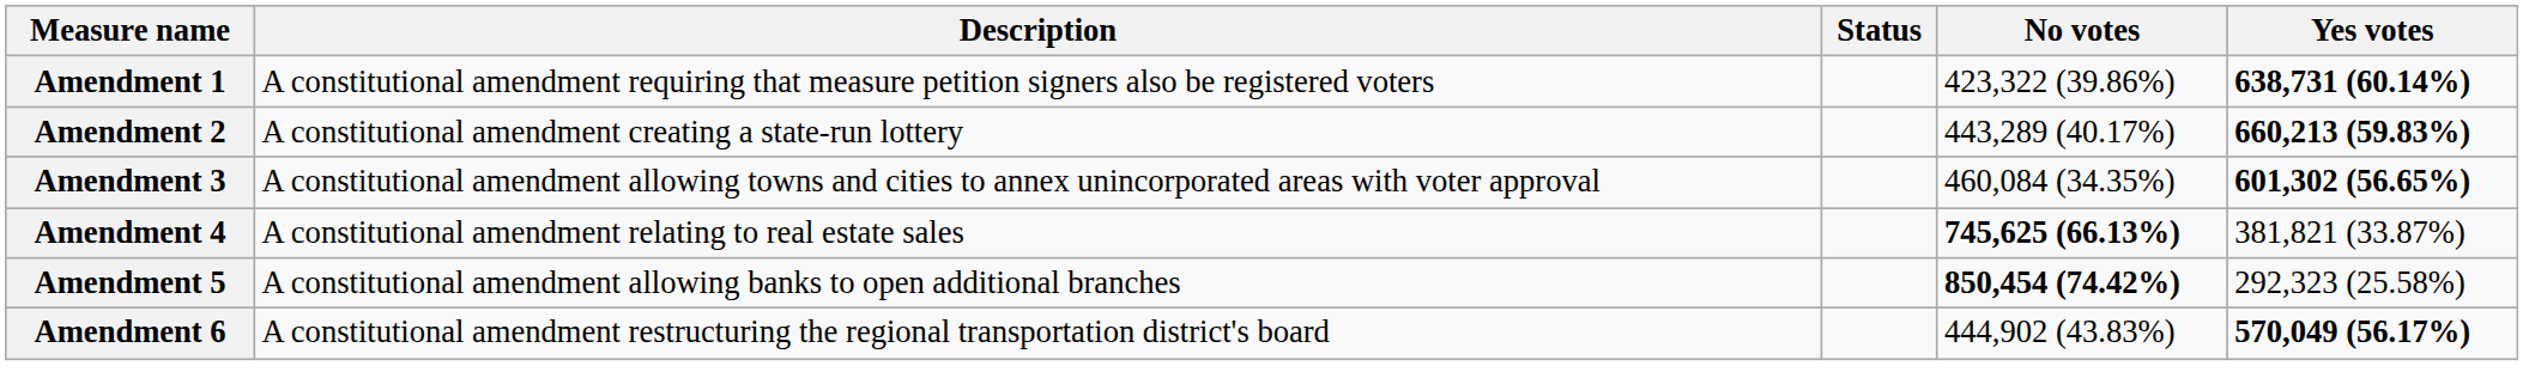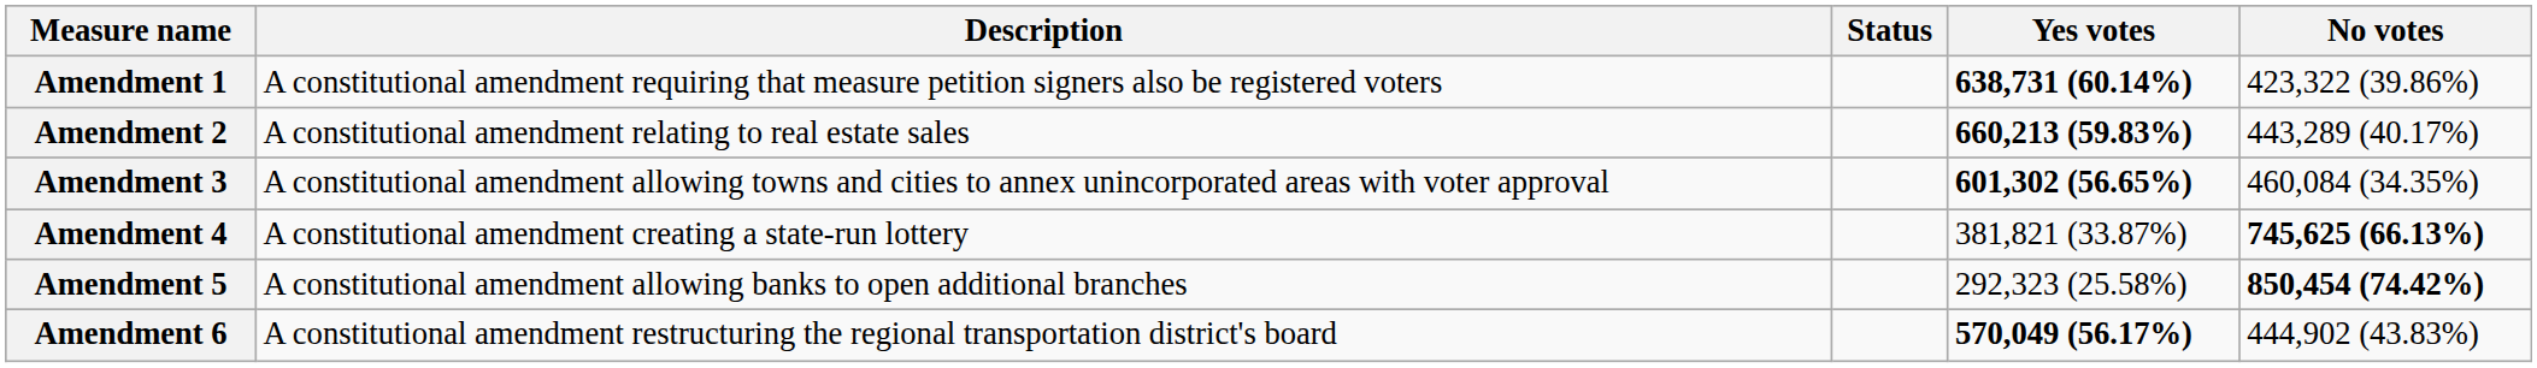 <table class="wikitable sortable plainrowheaders" style="width:100%">
 <tr>
 <th scope="col">Measure name</th>
 <th class="unsortable" scope="col">Description</th>
 <th scope="col">Status</th>
+<th scope="col">Yes votes</th>
 <th scope="col">No votes</th>
-<th scope="col">Yes votes</th>
 </tr>
 <tr>
 <th scope="row">Amendment 1</th>
 <td>A constitutional amendment requiring that measure petition signers also be registered voters</td>
 <td></td>
+<td><strong>638,731 (60.14%)</strong></td>
 <td>423,322 (39.86%)</td>
-<td><strong>638,731 (60.14%)</strong></td>
 </tr>
 <tr>
 <th scope="row">Amendment 2</th>
-<td>A constitutional amendment creating a state-run lottery</td>
+<td>A constitutional amendment relating to real estate sales</td>
 <td></td>
+<td><strong>660,213 (59.83%)</strong></td>
 <td>443,289 (40.17%)</td>
-<td><strong>660,213 (59.83%)</strong></td>
 </tr>
 <tr>
 <th scope="row">Amendment 3</th>
 <td>A constitutional amendment allowing towns and cities to annex unincorporated areas with voter approval</td>
 <td></td>
+<td><strong>601,302 (56.65%)</strong></td>
 <td>460,084 (34.35%)</td>
-<td><strong>601,302 (56.65%)</strong></td>
 </tr>
 <tr>
 <th scope="row">Amendment 4</th>
-<td>A constitutional amendment relating to real estate sales</td>
+<td>A constitutional amendment creating a state-run lottery</td>
 <td></td>
+<td>381,821 (33.87%)</td>
 <td><strong>745,625 (66.13%)</strong></td>
-<td>381,821 (33.87%)</td>
 </tr>
 <tr>
 <th scope="row">Amendment 5</th>
 <td>A constitutional amendment allowing banks to open additional branches</td>
 <td></td>
+<td>292,323 (25.58%)</td>
 <td><strong>850,454 (74.42%)</strong></td>
-<td>292,323 (25.58%)</td>
 </tr>
 <tr>
 <th scope="row">Amendment 6</th>
 <td>A constitutional amendment restructuring the regional transportation district's board</td>
 <td></td>
+<td><strong>570,049 (56.17%)</strong></td>
 <td>444,902 (43.83%)</td>
-<td><strong>570,049 (56.17%)</strong></td>
 </tr>
 </table>
